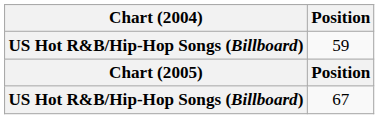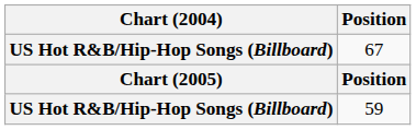 <table class="wikitable plainrowheaders" style="text-align:center">
 <tr>
 <th scope="col">Chart (2004)</th>
 <th scope="col">Position</th>
 </tr>
 <tr>
 <th scope="row">US Hot R&B/Hip-Hop Songs (<em>Billboard</em>)</th>
-<td>59</td>
+<td>67</td>
 </tr>
 <tr>
 <th scope="col">Chart (2005)</th>
 <th scope="col">Position</th>
 </tr>
 <tr>
 <th scope="row">US Hot R&B/Hip-Hop Songs (<em>Billboard</em>)</th>
-<td>67</td>
+<td>59</td>
 </tr>
 </table>
